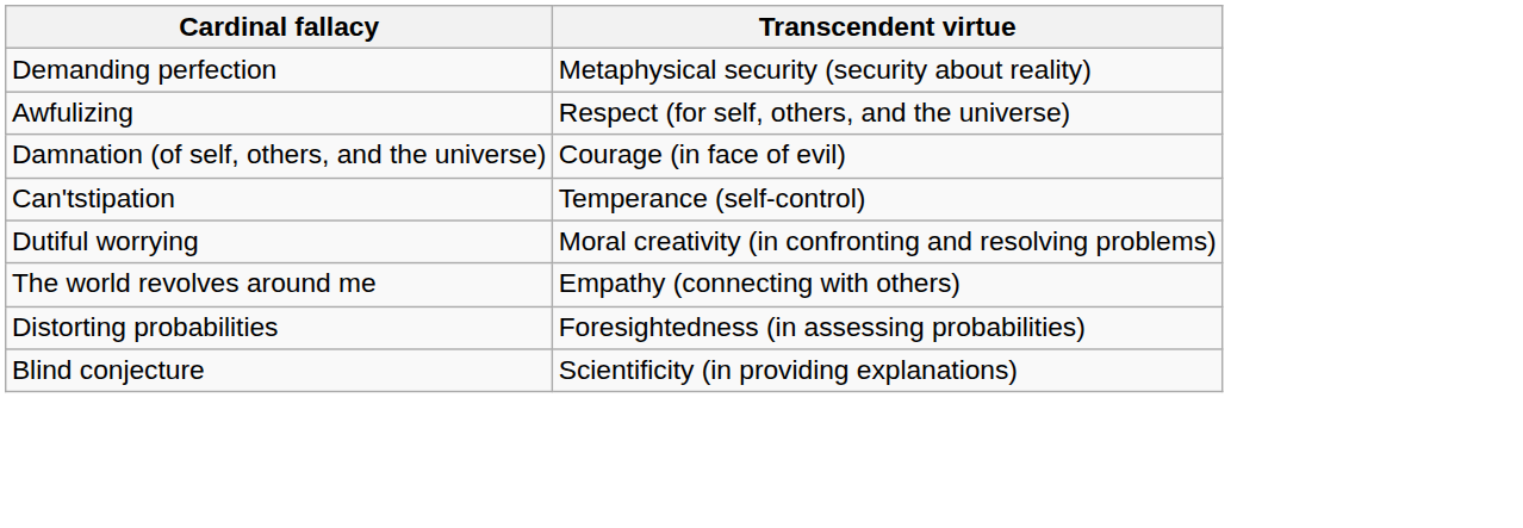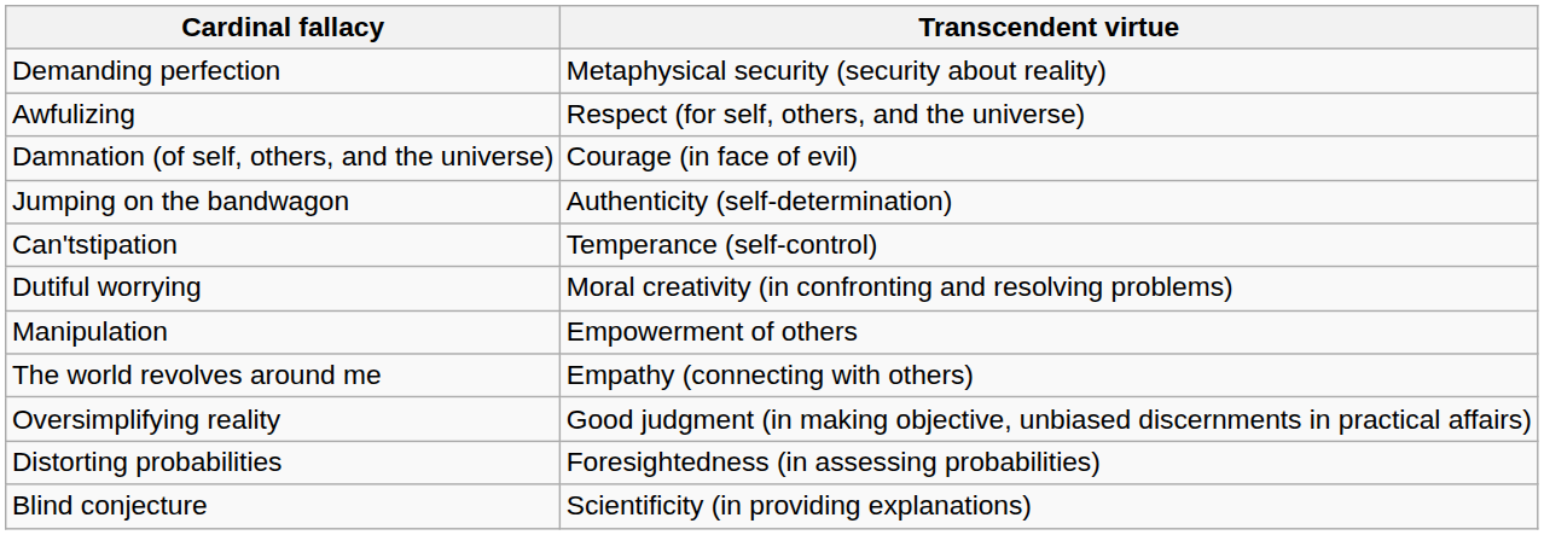 <table class="wikitable">
 <tr>
 <th>Cardinal fallacy</th>
 <th>Transcendent virtue</th>
 </tr>
 <tr>
 <td>Demanding perfection</td>
 <td>Metaphysical security (security about reality)</td>
 </tr>
 <tr>
 <td>Awfulizing</td>
 <td>Respect (for self, others, and the universe)</td>
 </tr>
 <tr>
 <td>Damnation (of self, others, and the universe)</td>
 <td>Courage (in face of evil)</td>
 </tr>
 <tr>
+<td>Jumping on the bandwagon</td>
+<td>Authenticity (self-determination)</td>
+</tr>
+<tr>
 <td>Can'tstipation</td>
 <td>Temperance (self-control)</td>
 </tr>
 <tr>
 <td>Dutiful worrying</td>
 <td>Moral creativity (in confronting and resolving problems)</td>
 </tr>
 <tr>
+<td>Manipulation</td>
+<td>Empowerment of others</td>
+</tr>
+<tr>
 <td>The world revolves around me</td>
 <td>Empathy (connecting with others)</td>
+</tr>
+<tr>
+<td>Oversimplifying reality</td>
+<td>Good judgment (in making objective, unbiased discernments in practical affairs)</td>
 </tr>
 <tr>
 <td>Distorting probabilities</td>
 <td>Foresightedness (in assessing probabilities)</td>
 </tr>
 <tr>
 <td>Blind conjecture</td>
 <td>Scientificity (in providing explanations)</td>
 </tr>
 </table>
